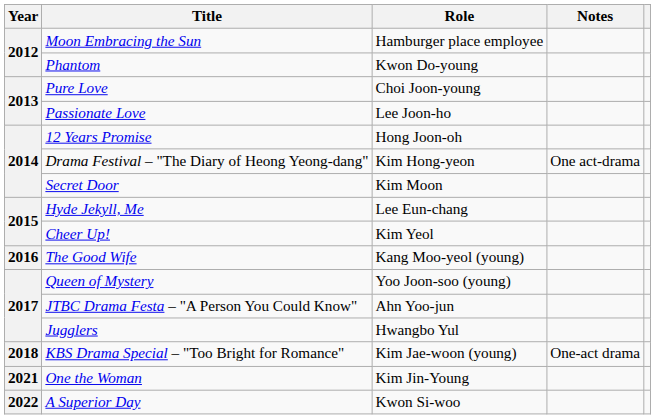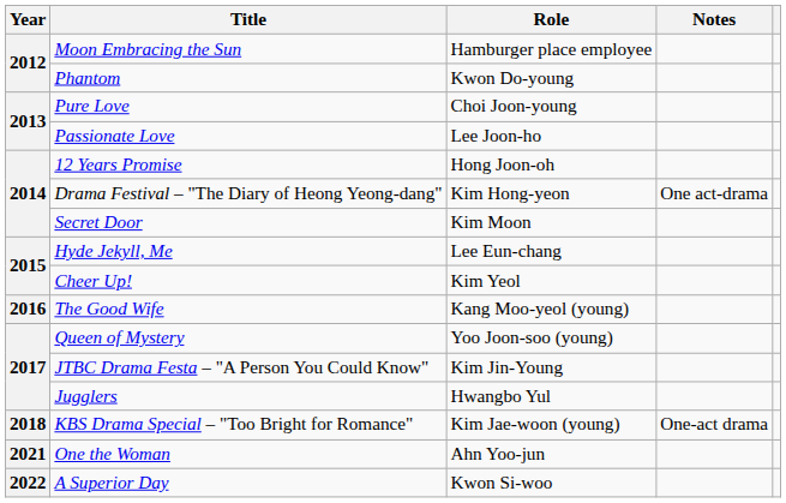 <table class="wikitable sortable plainrowheaders">
 <tr>
 <th scope="col">Year</th>
 <th scope="col">Title</th>
 <th scope="col">Role</th>
 <th scope="col">Notes</th>
 <th scope="col" class="unsortable"></th>
 </tr>
 <tr>
 <th scope="row" rowspan=2>2012</th>
 <td><em><a href='#'>Moon Embracing the Sun</a></em></td>
 <td>Hamburger place employee</td>
 <td></td>
 <td></td>
 </tr>
 <tr>
 <td><em><a href='#'>Phantom</a></em></td>
 <td>Kwon Do-young</td>
 <td></td>
 <td></td>
 </tr>
 <tr>
 <th scope="row" rowspan=2>2013</th>
 <td><em><a href='#'>Pure Love</a></em></td>
 <td>Choi Joon-young</td>
 <td></td>
 <td></td>
 </tr>
 <tr>
 <td><em><a href='#'>Passionate Love</a></em></td>
 <td>Lee Joon-ho</td>
 <td></td>
 <td></td>
 </tr>
 <tr>
 <th scope="row" rowspan=3>2014</th>
 <td><em><a href='#'>12 Years Promise</a></em></td>
 <td>Hong Joon-oh</td>
 <td></td>
 <td></td>
 </tr>
 <tr>
 <td><em>Drama Festival</em> – "The Diary of Heong Yeong-dang"</td>
 <td>Kim Hong-yeon</td>
 <td>One act-drama</td>
 <td></td>
 </tr>
 <tr>
 <td><em><a href='#'>Secret Door</a></em></td>
 <td>Kim Moon</td>
 <td></td>
 <td></td>
 </tr>
 <tr>
 <th scope="row" rowspan=2>2015</th>
 <td><em><a href='#'>Hyde Jekyll, Me</a></em></td>
 <td>Lee Eun-chang</td>
 <td></td>
 <td></td>
 </tr>
 <tr>
 <td><em><a href='#'>Cheer Up!</a></em></td>
 <td>Kim Yeol</td>
 <td></td>
 <td></td>
 </tr>
 <tr>
 <th scope="row" rowspan=1>2016</th>
 <td><em><a href='#'>The Good Wife</a></em></td>
 <td>Kang Moo-yeol (young)</td>
 <td></td>
 <td></td>
 </tr>
 <tr>
 <th scope="row" rowspan=3>2017</th>
 <td><em><a href='#'>Queen of Mystery</a></em></td>
 <td>Yoo Joon-soo (young)</td>
 <td></td>
 <td></td>
 </tr>
 <tr>
 <td><em><a href='#'>JTBC Drama Festa</a></em> – "A Person You Could Know"</td>
-<td>Ahn Yoo-jun</td>
+<td>Kim Jin-Young</td>
 <td></td>
 <td></td>
 </tr>
 <tr>
 <td><em><a href='#'>Jugglers</a></em></td>
 <td>Hwangbo Yul</td>
 <td></td>
 <td></td>
 </tr>
 <tr>
 <th scope="row">2018</th>
 <td><em><a href='#'>KBS Drama Special</a></em> – "Too Bright for Romance"</td>
 <td>Kim Jae-woon (young)</td>
 <td>One-act drama</td>
 <td></td>
 </tr>
 <tr>
 <th scope="row">2021</th>
 <td><em><a href='#'>One the Woman</a></em></td>
-<td>Kim Jin-Young</td>
+<td>Ahn Yoo-jun</td>
 <td></td>
 <td></td>
 </tr>
 <tr>
 <th scope="row">2022</th>
 <td><em><a href='#'>A Superior Day</a></em></td>
 <td>Kwon Si-woo</td>
 <td></td>
 <td></td>
 </tr>
 </table>
